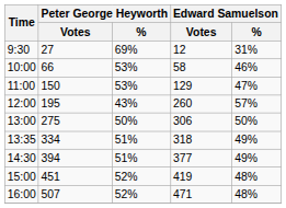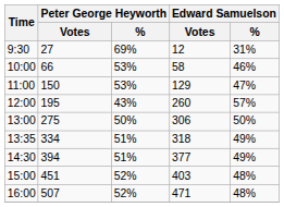 <table class="wikitable">
 <tr>
 <th rowspan="2">Time</th>
 <th colspan="2">Peter George Heyworth</th>
 <th colspan="2">Edward Samuelson</th>
 </tr>
 <tr>
 <th>Votes</th>
 <th>%</th>
 <th>Votes</th>
 <th>%</th>
 </tr>
 <tr>
 <td>9:30</td>
 <td>27</td>
 <td>69%</td>
 <td>12</td>
 <td>31%</td>
 </tr>
 <tr>
 <td>10:00</td>
 <td>66</td>
 <td>53%</td>
 <td>58</td>
 <td>46%</td>
 </tr>
 <tr>
 <td>11:00</td>
 <td>150</td>
 <td>53%</td>
 <td>129</td>
 <td>47%</td>
 </tr>
 <tr>
 <td>12:00</td>
 <td>195</td>
 <td>43%</td>
 <td>260</td>
 <td>57%</td>
 </tr>
 <tr>
 <td>13:00</td>
 <td>275</td>
 <td>50%</td>
 <td>306</td>
 <td>50%</td>
 </tr>
 <tr>
 <td>13:35</td>
 <td>334</td>
 <td>51%</td>
 <td>318</td>
 <td>49%</td>
 </tr>
 <tr>
 <td>14:30</td>
 <td>394</td>
 <td>51%</td>
 <td>377</td>
 <td>49%</td>
 </tr>
 <tr>
 <td>15:00</td>
 <td>451</td>
 <td>52%</td>
-<td>419</td>
+<td>403</td>
 <td>48%</td>
 </tr>
 <tr>
 <td>16:00</td>
 <td>507</td>
 <td>52%</td>
 <td>471</td>
 <td>48%</td>
 </tr>
 <tr>
 </tr>
 </table>
